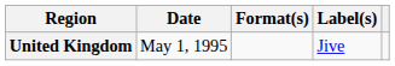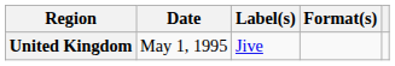 <table class="wikitable plainrowheaders">
 <tr>
 <th scope="col">Region</th>
 <th scope="col">Date</th>
+<th scope="col">Label(s)</th>
 <th scope="col">Format(s)</th>
-<th scope="col">Label(s)</th>
 <th scope="col"></th>
 </tr>
 <tr>
 <th scope="row">United Kingdom</th>
 <td>May 1, 1995</td>
+<td><a href='#'>Jive</a></td>
 <td></td>
-<td><a href='#'>Jive</a></td>
 <td></td>
 </tr>
 </table>
